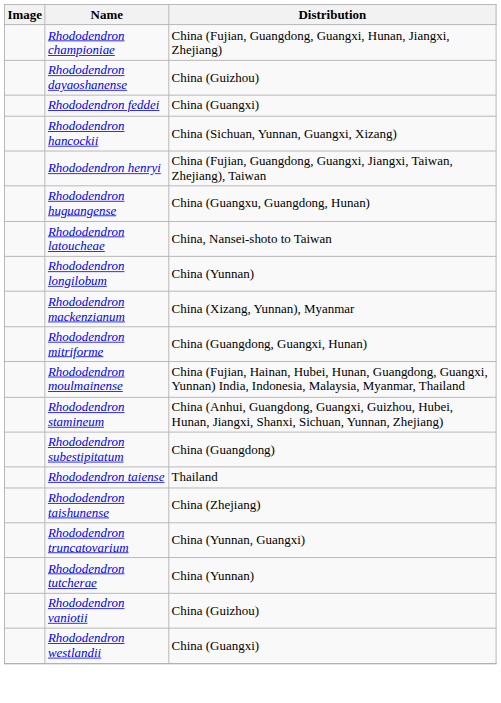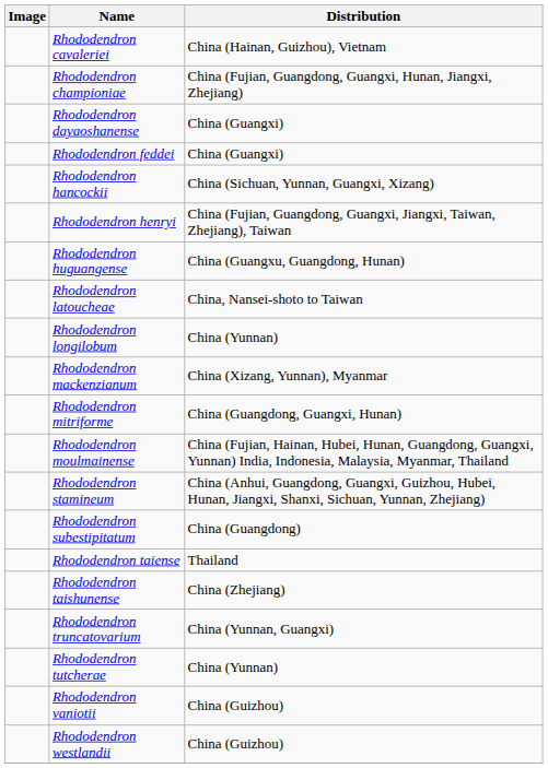 <table class="wikitable collapsible">
 <tr>
 <th>Image</th>
 <th>Name</th>
 <th>Distribution</th>
+</tr>
+<tr>
+<td></td>
+<td><em><a href='#'>Rhododendron cavaleriei</a></em> </td>
+<td>China (Hainan, Guizhou),  Vietnam</td>
 </tr>
 <tr>
 <td></td>
 <td><em><a href='#'>Rhododendron championiae</a></em> </td>
 <td>China (Fujian, Guangdong, Guangxi, Hunan, Jiangxi, Zhejiang)</td>
 </tr>
 <tr>
 <td></td>
 <td><em><a href='#'>Rhododendron dayaoshanense</a></em> </td>
-<td>China (Guizhou)</td>
+<td>China (Guangxi)</td>
 </tr>
 <tr>
 <td></td>
 <td><em><a href='#'>Rhododendron feddei</a></em> </td>
 <td>China (Guangxi)</td>
 </tr>
 <tr>
 <td></td>
 <td><em><a href='#'>Rhododendron hancockii</a></em> </td>
 <td>China (Sichuan, Yunnan, Guangxi, Xizang)</td>
 </tr>
 <tr>
 <td></td>
 <td><em><a href='#'>Rhododendron henryi</a></em> </td>
 <td>China (Fujian, Guangdong, Guangxi, Jiangxi, Taiwan, Zhejiang), Taiwan</td>
 </tr>
 <tr>
 <td></td>
 <td><em><a href='#'>Rhododendron huguangense</a></em> </td>
 <td>China (Guangxu, Guangdong, Hunan)</td>
 </tr>
 <tr>
 <td></td>
 <td><em><a href='#'>Rhododendron latoucheae</a></em> </td>
 <td>China, Nansei-shoto to Taiwan</td>
 </tr>
 <tr>
 <td></td>
 <td><em><a href='#'>Rhododendron longilobum</a></em> </td>
 <td>China (Yunnan)</td>
 </tr>
 <tr>
 <td></td>
 <td><em><a href='#'>Rhododendron mackenzianum</a></em> </td>
 <td>China (Xizang, Yunnan), Myanmar</td>
 </tr>
 <tr>
 <td></td>
 <td><em><a href='#'>Rhododendron mitriforme</a></em> </td>
 <td>China (Guangdong, Guangxi, Hunan)</td>
 </tr>
 <tr>
 <td></td>
 <td><em><a href='#'>Rhododendron moulmainense</a></em> </td>
 <td>China (Fujian, Hainan, Hubei, Hunan, Guangdong, Guangxi, Yunnan) India, Indonesia, Malaysia, Myanmar, Thailand</td>
 </tr>
 <tr>
 <td></td>
 <td><em><a href='#'>Rhododendron stamineum</a></em> </td>
 <td>China (Anhui, Guangdong, Guangxi, Guizhou, Hubei, Hunan, Jiangxi, Shanxi, Sichuan, Yunnan, Zhejiang)</td>
 </tr>
 <tr>
 <td></td>
 <td><em><a href='#'>Rhododendron subestipitatum</a></em> </td>
 <td>China (Guangdong)</td>
 </tr>
 <tr>
 <td></td>
 <td><em><a href='#'>Rhododendron taiense</a></em> </td>
 <td>Thailand</td>
 </tr>
 <tr>
 <td></td>
 <td><em><a href='#'>Rhododendron taishunense</a></em> </td>
 <td>China (Zhejiang)</td>
 </tr>
 <tr>
 <td></td>
 <td><em><a href='#'>Rhododendron truncatovarium</a></em> </td>
 <td>China (Yunnan, Guangxi)</td>
 </tr>
 <tr>
 <td></td>
 <td><em><a href='#'>Rhododendron tutcherae</a></em> </td>
 <td>China (Yunnan)</td>
 </tr>
 <tr>
 <td></td>
 <td><em><a href='#'>Rhododendron vaniotii</a></em> </td>
 <td>China (Guizhou)</td>
 </tr>
 <tr>
 <td></td>
 <td><em><a href='#'>Rhododendron westlandii</a></em> </td>
-<td>China (Guangxi)</td>
+<td>China (Guizhou)</td>
 </tr>
 <tr>
 </tr>
 </table>
